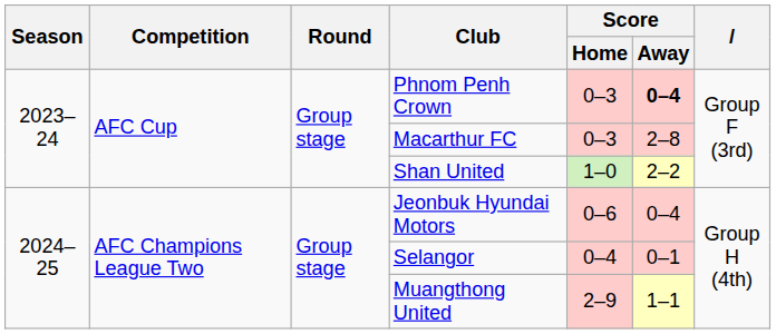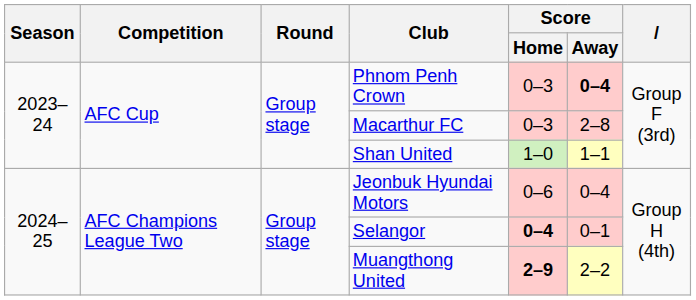 <table class="wikitable">
 <tr>
 <th rowspan=2>Season</th>
 <th rowspan=2>Competition</th>
 <th rowspan=2>Round</th>
 <th rowspan=2>Club</th>
 <th colspan="2">Score</th>
 <th rowspan=2> / </th>
 </tr>
 <tr>
 <th>Home</th>
 <th>Away</th>
 </tr>
 <tr>
 <td rowspan=3 style="text-align:center;">2023–24</td>
 <td rowspan="3"><a href='#'>AFC Cup</a></td>
 <td rowspan="3"><a href='#'>Group stage</a></td>
 <td> <a href='#'>Phnom Penh Crown</a></td>
 <td bgcolor=#FFCCCC style="text-align:center;">0–3</td>
 <td bgcolor=#FFCCCC style="text-align:center;"><strong>0–4</strong></td>
 <td rowspan=3; style="text-align:center;">Group F<br>(3rd)</td>
 </tr>
 <tr>
 <td> <a href='#'>Macarthur FC</a></td>
 <td bgcolor=#FFCCCC style="text-align:center;">0–3</td>
 <td bgcolor=#FFCCCC style="text-align:center;">2–8</td>
 </tr>
 <tr>
 <td> <a href='#'>Shan United</a></td>
 <td bgcolor=#D0F0C0 style="text-align:center;">1–0</td>
-<td bgcolor=#FFFFBF style="text-align:center;">2–2</td>
+<td bgcolor=#FFFFBF style="text-align:center;">1–1</td>
 </tr>
 <tr>
 <td rowspan=3 style="text-align:center;">2024–25</td>
 <td rowspan="3"><a href='#'>AFC Champions League Two</a></td>
 <td rowspan="3"><a href='#'>Group stage</a></td>
 <td> <a href='#'>Jeonbuk Hyundai Motors</a></td>
 <td bgcolor=#FFCCCC style="text-align:center;">0–6</td>
 <td bgcolor=#FFCCCC style="text-align:center;">0–4</td>
 <td rowspan="3" style="text-align:center;">Group H<br>(4th)</td>
 </tr>
 <tr>
 <td> <a href='#'>Selangor</a></td>
-<td bgcolor=#FFCCCC style="text-align:center;">0–4</td>
+<td bgcolor=#FFCCCC style="text-align:center;"><strong>0–4</strong></td>
 <td bgcolor=#FFCCCC style="text-align:center;">0–1</td>
 </tr>
 <tr>
 <td> <a href='#'>Muangthong United</a></td>
-<td bgcolor=#FFCCCC style="text-align:center;">2–9</td>
-<td bgcolor=#FFFFBF style="text-align:center;">1–1</td>
+<td bgcolor=#FFCCCC style="text-align:center;"><strong>2–9</strong></td>
+<td bgcolor=#FFFFBF style="text-align:center;">2–2</td>
 </tr>
 </table>
